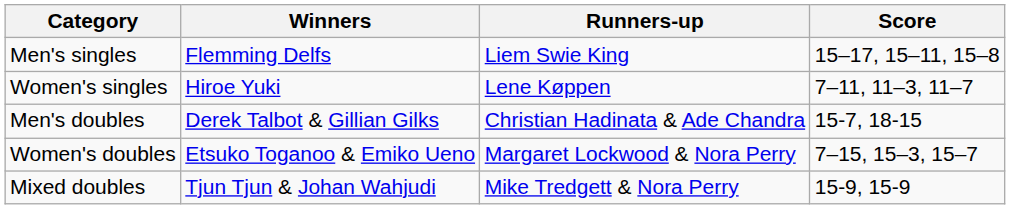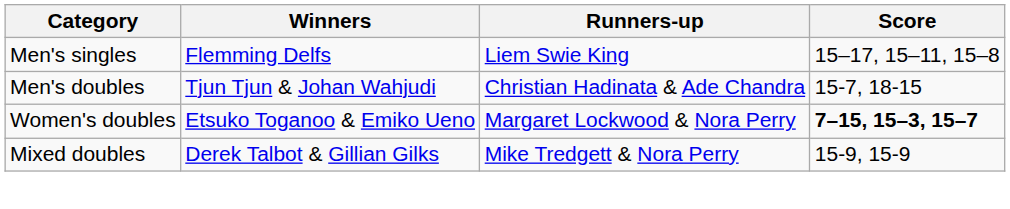 <table class=wikitable style="margin:auto;">
 <tr>
 <th>Category</th>
 <th>Winners</th>
 <th>Runners-up</th>
 <th>Score</th>
 </tr>
 <tr>
 <td>Men's singles</td>
 <td> <a href='#'>Flemming Delfs</a></td>
 <td> <a href='#'>Liem Swie King</a></td>
 <td>15–17, 15–11, 15–8</td>
 </tr>
 <tr>
-<td>Women's singles</td>
-<td> <a href='#'>Hiroe Yuki</a></td>
-<td> <a href='#'>Lene Køppen</a></td>
-<td>7–11, 11–3, 11–7</td>
-</tr>
-<tr>
 <td>Men's doubles</td>
-<td> <a href='#'>Derek Talbot</a> & <a href='#'>Gillian Gilks</a></td>
+<td> <a href='#'>Tjun Tjun</a> & <a href='#'>Johan Wahjudi</a></td>
 <td> <a href='#'>Christian Hadinata</a> & <a href='#'>Ade Chandra</a></td>
 <td>15-7, 18-15</td>
 </tr>
 <tr>
 <td>Women's doubles</td>
 <td> <a href='#'>Etsuko Toganoo</a> & <a href='#'>Emiko Ueno</a></td>
 <td> <a href='#'>Margaret Lockwood</a> & <a href='#'>Nora Perry</a></td>
-<td>7–15, 15–3, 15–7</td>
+<td><strong>7–15, 15–3, 15–7</strong></td>
 </tr>
 <tr>
 <td>Mixed doubles</td>
-<td> <a href='#'>Tjun Tjun</a> & <a href='#'>Johan Wahjudi</a></td>
+<td> <a href='#'>Derek Talbot</a> & <a href='#'>Gillian Gilks</a></td>
 <td> <a href='#'>Mike Tredgett</a> & <a href='#'>Nora Perry</a></td>
 <td>15-9, 15-9</td>
 </tr>
 </table>
